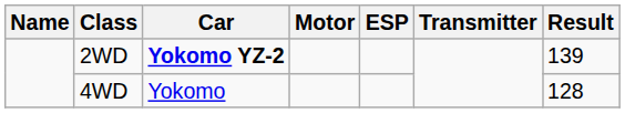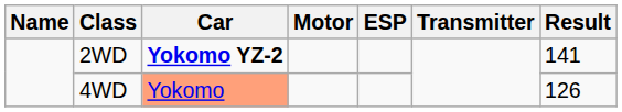 <table class="wikitable" style="font-size: 85%;">
 <tr>
 <th>Name</th>
 <th>Class</th>
 <th>Car</th>
 <th>Motor</th>
 <th>ESP</th>
 <th>Transmitter</th>
 <th>Result</th>
 </tr>
 <tr>
 <td rowspan=2></td>
 <td>2WD</td>
 <td><strong><a href='#'>Yokomo</a> YZ-2</strong></td>
 <td></td>
 <td></td>
 <td rowspan=2></td>
-<td>139</td>
+<td>141</td>
 </tr>
 <tr>
 <td>4WD</td>
-<td><a href='#'>Yokomo</a></td>
+<td style="background: lightsalmon;"><a href='#'>Yokomo</a></td>
 <td></td>
 <td></td>
-<td>128</td>
+<td>126</td>
 </tr>
 </table>
